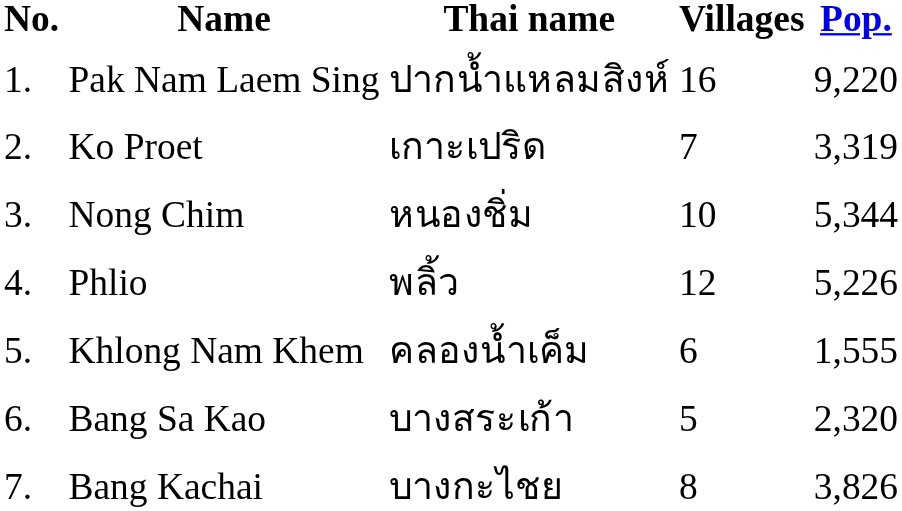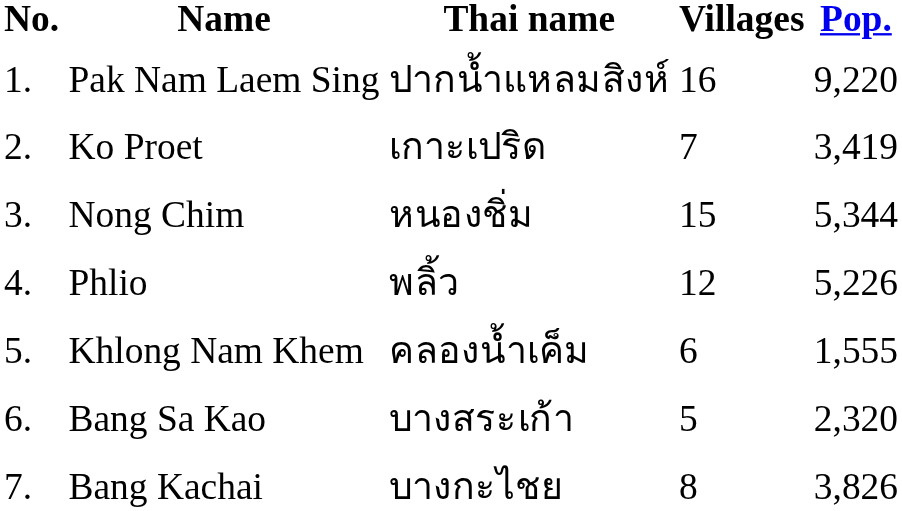 <table>
 <tr>
 <th>No.</th>
 <th>Name</th>
 <th>Thai name</th>
 <th>Villages</th>
 <th><a href='#'>Pop.</a></th>
 </tr>
 <tr>
 <td>1.</td>
 <td>Pak Nam Laem Sing</td>
 <td>ปากน้ำแหลมสิงห์</td>
 <td>16</td>
 <td>9,220</td>
 <td></td>
 </tr>
 <tr>
 <td>2.</td>
 <td>Ko Proet</td>
 <td>เกาะเปริด</td>
 <td>7</td>
-<td>3,319</td>
+<td>3,419</td>
 <td></td>
 </tr>
 <tr>
 <td>3.</td>
 <td>Nong Chim</td>
 <td>หนองชิ่ม</td>
-<td>10</td>
+<td>15</td>
 <td>5,344</td>
 <td></td>
 </tr>
 <tr>
 <td>4.</td>
 <td>Phlio</td>
 <td>พลิ้ว</td>
 <td>12</td>
 <td>5,226</td>
 <td></td>
 </tr>
 <tr>
 <td>5.</td>
 <td>Khlong Nam Khem</td>
 <td>คลองน้ำเค็ม</td>
 <td>6</td>
 <td>1,555</td>
 <td></td>
 </tr>
 <tr>
 <td>6.</td>
 <td>Bang Sa Kao</td>
 <td>บางสระเก้า</td>
 <td>5</td>
 <td>2,320</td>
 <td></td>
 </tr>
 <tr>
 <td>7.</td>
 <td>Bang Kachai</td>
 <td>บางกะไชย</td>
 <td>8</td>
 <td>3,826</td>
 <td></td>
 </tr>
 </table>
